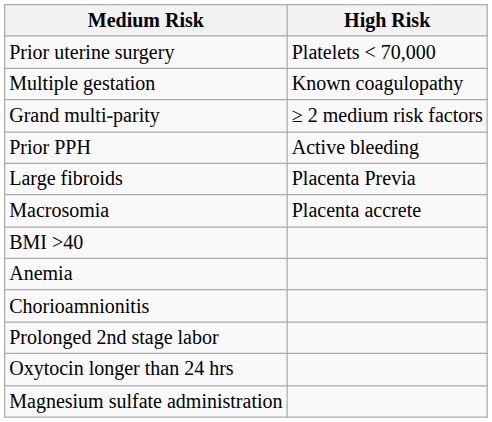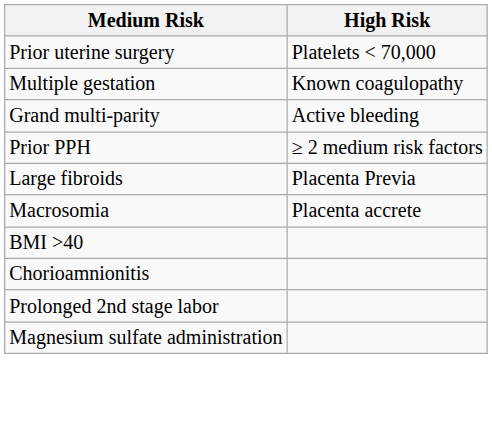 <table class="wikitable">
 <tr>
 <th>Medium Risk</th>
 <th>High Risk</th>
 </tr>
 <tr>
 <td>Prior uterine surgery</td>
 <td>Platelets < 70,000</td>
 </tr>
 <tr>
 <td>Multiple gestation</td>
 <td>Known coagulopathy</td>
 </tr>
 <tr>
 <td>Grand multi-parity</td>
-<td>≥ 2 medium risk factors</td>
+<td>Active bleeding</td>
 </tr>
 <tr>
 <td>Prior PPH</td>
-<td>Active bleeding</td>
+<td>≥ 2 medium risk factors</td>
 </tr>
 <tr>
 <td>Large fibroids</td>
 <td>Placenta Previa</td>
 </tr>
 <tr>
 <td>Macrosomia</td>
 <td>Placenta accrete</td>
 </tr>
 <tr>
 <td>BMI >40</td>
 <td></td>
 </tr>
 <tr>
-<td>Anemia</td>
-<td></td>
-</tr>
-<tr>
 <td>Chorioamnionitis</td>
 <td></td>
 </tr>
 <tr>
 <td>Prolonged 2nd stage labor</td>
 <td></td>
 </tr>
 <tr>
-<td>Oxytocin longer than 24 hrs</td>
-<td></td>
-</tr>
-<tr>
 <td>Magnesium sulfate administration</td>
 <td></td>
 </tr>
 </table>
